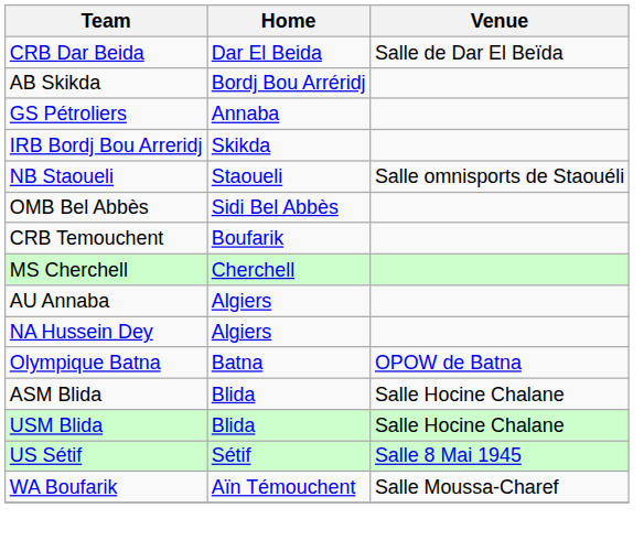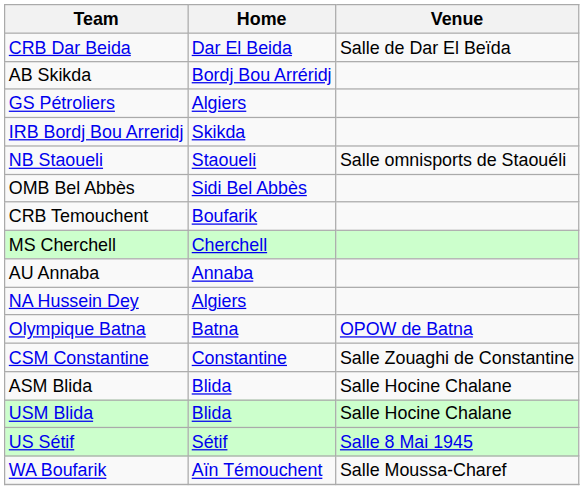 <table class="wikitable" style="font-size:90%;">
 <tr>
 <th>Team</th>
 <th>Home</th>
 <th>Venue</th>
 </tr>
 <tr>
 <td><a href='#'>CRB Dar Beida</a></td>
 <td><a href='#'>Dar El Beida</a></td>
 <td>Salle de Dar El Beïda</td>
 </tr>
 <tr>
 <td>AB Skikda</td>
 <td><a href='#'>Bordj Bou Arréridj</a></td>
 <td></td>
 </tr>
 <tr>
 <td><a href='#'>GS Pétroliers</a></td>
-<td><a href='#'>Annaba</a></td>
+<td><a href='#'>Algiers</a></td>
 <td></td>
 </tr>
 <tr>
 <td><a href='#'>IRB Bordj Bou Arreridj</a></td>
 <td><a href='#'>Skikda</a></td>
 <td></td>
 </tr>
 <tr>
 <td><a href='#'>NB Staoueli</a></td>
 <td><a href='#'>Staoueli</a></td>
 <td>Salle omnisports de Staouéli</td>
 </tr>
 <tr>
 <td>OMB Bel Abbès</td>
 <td><a href='#'>Sidi Bel Abbès</a></td>
 <td></td>
 </tr>
 <tr>
 <td>CRB Temouchent</td>
 <td><a href='#'>Boufarik</a></td>
 <td></td>
 </tr>
 <tr style="background: #ccffcc;">
 <td>MS Cherchell</td>
 <td><a href='#'>Cherchell</a></td>
 <td></td>
 </tr>
 <tr>
 <td>AU Annaba</td>
-<td><a href='#'>Algiers</a></td>
+<td><a href='#'>Annaba</a></td>
 <td></td>
 </tr>
 <tr>
 <td><a href='#'>NA Hussein Dey</a></td>
 <td><a href='#'>Algiers</a></td>
 <td></td>
 </tr>
 <tr>
 <td><a href='#'>Olympique Batna</a></td>
 <td><a href='#'>Batna</a></td>
 <td><a href='#'>OPOW de Batna</a></td>
+</tr>
+<tr>
+<td><a href='#'>CSM Constantine</a></td>
+<td><a href='#'>Constantine</a></td>
+<td>Salle Zouaghi de Constantine</td>
 </tr>
 <tr>
 <td>ASM Blida</td>
 <td><a href='#'>Blida</a></td>
 <td>Salle Hocine Chalane</td>
 </tr>
 <tr style="background: #ccffcc;">
 <td><a href='#'>USM Blida</a></td>
 <td><a href='#'>Blida</a></td>
 <td>Salle Hocine Chalane</td>
 </tr>
 <tr style="background: #ccffcc;">
 <td><a href='#'>US Sétif</a></td>
 <td><a href='#'>Sétif</a></td>
 <td><a href='#'>Salle 8 Mai 1945</a></td>
 </tr>
 <tr>
 <td><a href='#'>WA Boufarik</a></td>
 <td><a href='#'>Aïn Témouchent</a></td>
 <td>Salle Moussa-Charef</td>
 </tr>
 <tr>
 </tr>
 </table>
